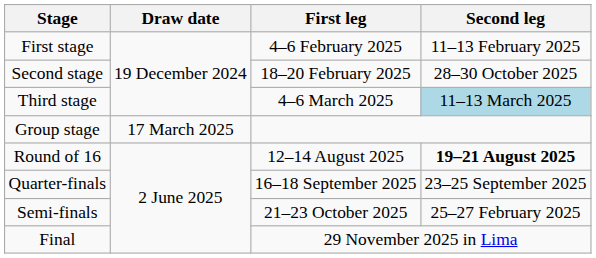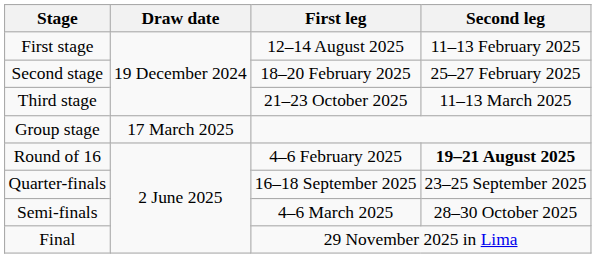 <table class="wikitable" style="text-align:center">
 <tr>
 <th>Stage</th>
 <th>Draw date</th>
 <th>First leg</th>
 <th>Second leg</th>
 </tr>
 <tr>
 <td>First stage</td>
 <td rowspan=3>19 December 2024</td>
-<td>4–6 February 2025</td>
+<td>12–14 August 2025</td>
 <td>11–13 February 2025</td>
 </tr>
 <tr>
 <td>Second stage</td>
 <td>18–20 February 2025</td>
-<td>28–30 October 2025</td>
+<td>25–27 February 2025</td>
 </tr>
 <tr>
 <td>Third stage</td>
-<td>4–6 March 2025</td>
-<td style="background: lightblue;">11–13 March 2025</td>
+<td>21–23 October 2025</td>
+<td>11–13 March 2025</td>
 </tr>
 <tr>
 <td>Group stage</td>
 <td>17 March 2025</td>
 <td colspan=2></td>
 </tr>
 <tr>
 <td>Round of 16</td>
 <td rowspan=4>2 June 2025</td>
-<td>12–14 August 2025</td>
+<td>4–6 February 2025</td>
 <td><strong>19–21 August 2025</strong></td>
 </tr>
 <tr>
 <td>Quarter-finals</td>
 <td>16–18 September 2025</td>
 <td>23–25 September 2025</td>
 </tr>
 <tr>
 <td>Semi-finals</td>
-<td>21–23 October 2025</td>
-<td>25–27 February 2025</td>
+<td>4–6 March 2025</td>
+<td>28–30 October 2025</td>
 </tr>
 <tr>
 <td>Final</td>
 <td colspan=2>29 November 2025 in <a href='#'>Lima</a></td>
 </tr>
 </table>
